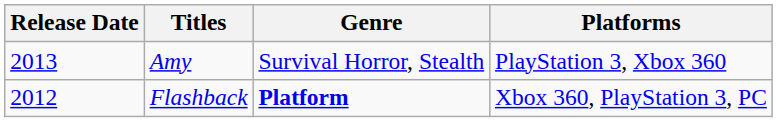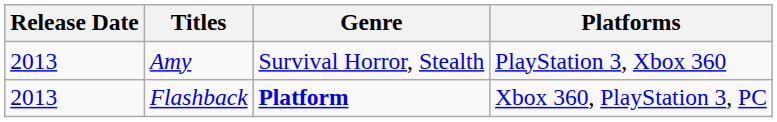 <table class="wikitable">
 <tr>
 <th>Release Date</th>
 <th>Titles</th>
 <th>Genre</th>
 <th>Platforms</th>
 </tr>
 <tr>
 <td><a href='#'>2013</a></td>
 <td><em><a href='#'>Amy</a></em></td>
 <td><a href='#'>Survival Horror</a>, <a href='#'>Stealth</a></td>
 <td><a href='#'>PlayStation 3</a>, <a href='#'>Xbox 360</a></td>
 </tr>
 <tr>
-<td><a href='#'>2012</a></td>
+<td><a href='#'>2013</a></td>
 <td><em><a href='#'>Flashback</a></em></td>
 <td><strong><a href='#'>Platform</a></strong></td>
 <td><a href='#'>Xbox 360</a>, <a href='#'>PlayStation 3</a>, <a href='#'>PC</a></td>
 </tr>
 </table>
